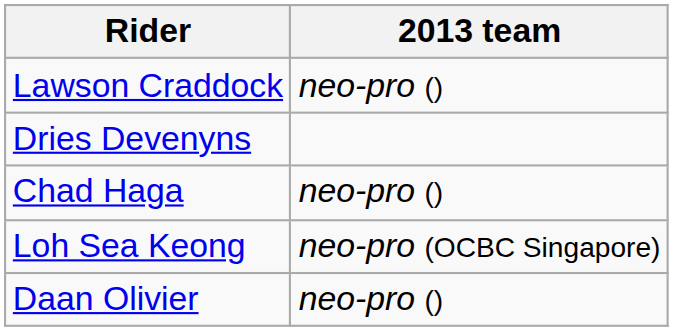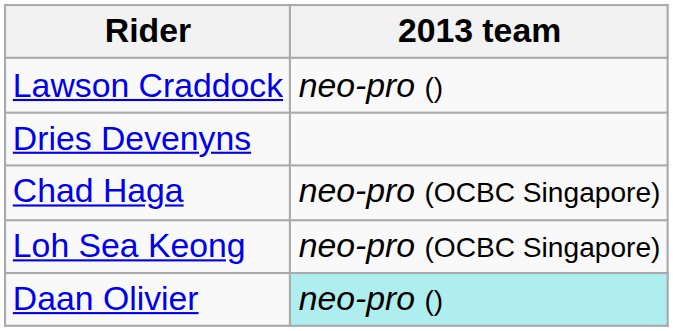 <table class="wikitable">
 <tr>
 <th>Rider</th>
 <th>2013 team</th>
 </tr>
 <tr>
 <td><a href='#'>Lawson Craddock</a></td>
 <td><em>neo-pro</em> <small>()</small></td>
 </tr>
 <tr>
 <td><a href='#'>Dries Devenyns</a></td>
 <td></td>
 </tr>
 <tr>
 <td><a href='#'>Chad Haga</a></td>
-<td><em>neo-pro</em> <small>()</small></td>
+<td><em>neo-pro</em> <small>(OCBC Singapore)</small></td>
 </tr>
 <tr>
 <td><a href='#'>Loh Sea Keong</a></td>
 <td><em>neo-pro</em> <small>(OCBC Singapore)</small></td>
 </tr>
 <tr>
 <td><a href='#'>Daan Olivier</a></td>
-<td><em>neo-pro</em> <small>()</small></td>
+<td style="background: paleturquoise;"><em>neo-pro</em> <small>()</small></td>
 </tr>
 </table>
